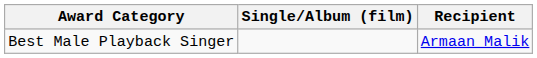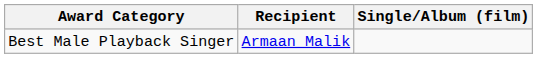 <table class="wikitable sortable">
 <tr>
 <th>Award Category</th>
+<th>Recipient</th>
 <th>Single/Album (film)</th>
-<th>Recipient</th>
 </tr>
 <tr>
 <td>Best Male Playback Singer</td>
+<td><a href='#'>Armaan Malik</a></td>
 <td></td>
-<td><a href='#'>Armaan Malik</a></td>
 </tr>
 </table>
